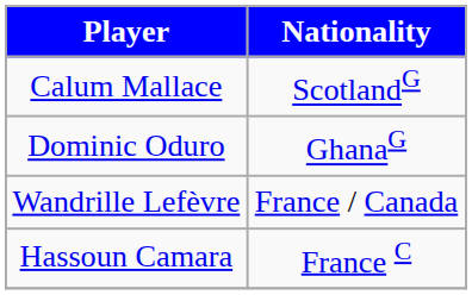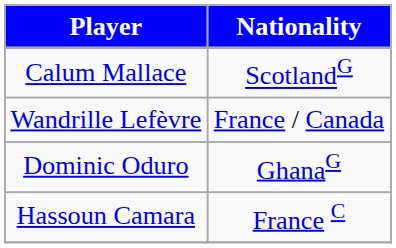 <table class="wikitable" style="text-align:center; margin-left:1em; font-size:85%;">
 <tr>
 <th style="background:#00f; color:white; text-align:center;">Player</th>
 <th style="background:#00f; color:white; text-align:center;">Nationality</th>
 </tr>
 <tr>
 <td><a href='#'>Calum Mallace</a></td>
 <td> <a href='#'>Scotland</a><sup><a href='#'>G</a></sup></td>
 </tr>
 <tr>
+<td><a href='#'>Wandrille Lefèvre</a></td>
+<td> <a href='#'>France</a> /  <a href='#'>Canada</a></td>
+</tr>
+<tr>
 <td><a href='#'>Dominic Oduro</a></td>
 <td> <a href='#'>Ghana</a><sup><a href='#'>G</a></sup></td>
-</tr>
-<tr>
-<td><a href='#'>Wandrille Lefèvre</a></td>
-<td> <a href='#'>France</a> /  <a href='#'>Canada</a></td>
 </tr>
 <tr>
 <td><a href='#'>Hassoun Camara</a></td>
 <td> <a href='#'>France</a> <sup><a href='#'>C</a></sup></td>
 </tr>
 <tr>
 </tr>
 </table>
